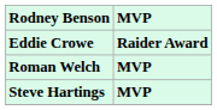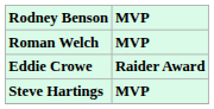 <table class="wikitable" style="background:#d9fbe8; font-size:95%;">
 <tr>
 <td><strong>Rodney Benson</strong></td>
 <td><strong>MVP</strong></td>
 </tr>
 <tr>
+<td><strong>Roman Welch</strong></td>
+<td><strong>MVP</strong></td>
+</tr>
+<tr>
 <td><strong>Eddie Crowe</strong></td>
 <td><strong>Raider Award</strong></td>
-</tr>
-<tr>
-<td><strong>Roman Welch</strong></td>
-<td><strong>MVP</strong></td>
 </tr>
 <tr>
 <td><strong>Steve Hartings</strong></td>
 <td><strong>MVP</strong></td>
 </tr>
 <tr>
 </tr>
 </table>
